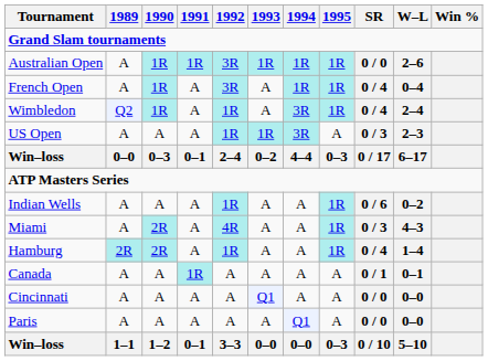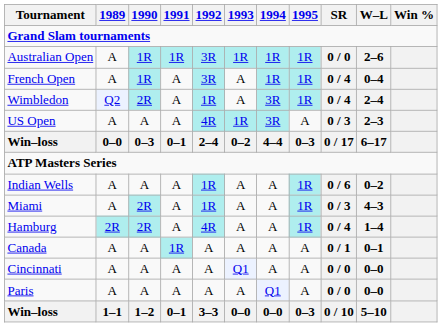 <table class=wikitable style=text-align:center;font-size:97%>
 <tr>
 <th>Tournament</th>
 <th><a href='#'>1989</a></th>
 <th><a href='#'>1990</a></th>
 <th><a href='#'>1991</a></th>
 <th><a href='#'>1992</a></th>
 <th><a href='#'>1993</a></th>
 <th><a href='#'>1994</a></th>
 <th><a href='#'>1995</a></th>
 <th>SR</th>
 <th>W–L</th>
 <th>Win %</th>
 </tr>
 <tr>
 <td colspan=23 align=left><strong><a href='#'>Grand Slam tournaments</a></strong></td>
 </tr>
 <tr>
 <td align=left><a href='#'>Australian Open</a></td>
 <td>A</td>
 <td bgcolor=afeeee><a href='#'>1R</a></td>
 <td bgcolor=afeeee><a href='#'>1R</a></td>
 <td bgcolor=afeeee><a href='#'>3R</a></td>
 <td bgcolor=afeeee><a href='#'>1R</a></td>
 <td bgcolor=afeeee><a href='#'>1R</a></td>
 <td bgcolor=afeeee><a href='#'>1R</a></td>
 <th>0 / 0</th>
 <th>2–6</th>
 <th></th>
 </tr>
 <tr>
 <td align=left><a href='#'>French Open</a></td>
 <td>A</td>
 <td bgcolor=afeeee><a href='#'>1R</a></td>
 <td>A</td>
 <td bgcolor=afeeee><a href='#'>3R</a></td>
 <td>A</td>
 <td bgcolor=afeeee><a href='#'>1R</a></td>
 <td bgcolor=afeeee><a href='#'>1R</a></td>
 <th>0 / 4</th>
 <th>0–4</th>
 <th></th>
 </tr>
 <tr>
 <td align=left><a href='#'>Wimbledon</a></td>
 <td bgcolor=ecf2ff><a href='#'>Q2</a></td>
-<td bgcolor=afeeee><a href='#'>1R</a></td>
+<td bgcolor=afeeee><a href='#'>2R</a></td>
 <td>A</td>
 <td bgcolor=afeeee><a href='#'>1R</a></td>
 <td>A</td>
 <td bgcolor=afeeee><a href='#'>3R</a></td>
 <td bgcolor=afeeee><a href='#'>1R</a></td>
 <th>0 / 4</th>
 <th>2–4</th>
 <th></th>
 </tr>
 <tr>
 <td align=left><a href='#'>US Open</a></td>
 <td>A</td>
 <td>A</td>
 <td>A</td>
-<td bgcolor=afeeee><a href='#'>1R</a></td>
+<td bgcolor=afeeee><a href='#'>4R</a></td>
 <td bgcolor=afeeee><a href='#'>1R</a></td>
 <td bgcolor=afeeee><a href='#'>3R</a></td>
 <td>A</td>
 <th>0 / 3</th>
 <th>2–3</th>
 <th></th>
 </tr>
 <tr>
 <th style=text-align:left>Win–loss</th>
 <th>0–0</th>
 <th>0–3</th>
 <th>0–1</th>
 <th>2–4</th>
 <th>0–2</th>
 <th>4–4</th>
 <th>0–3</th>
 <th>0 / 17</th>
 <th>6–17</th>
 <th></th>
 </tr>
 <tr>
 <td colspan=23 align=left><strong>ATP Masters Series</strong></td>
 </tr>
 <tr>
 <td align=left><a href='#'>Indian Wells</a></td>
 <td>A</td>
 <td>A</td>
 <td>A</td>
 <td bgcolor=afeeee><a href='#'>1R</a></td>
 <td>A</td>
 <td>A</td>
 <td bgcolor=afeeee><a href='#'>1R</a></td>
 <th>0 / 6</th>
 <th>0–2</th>
 <th></th>
 </tr>
 <tr>
 <td align=left><a href='#'>Miami</a></td>
 <td>A</td>
 <td bgcolor=afeeee><a href='#'>2R</a></td>
 <td>A</td>
-<td bgcolor=afeeee><a href='#'>4R</a></td>
+<td bgcolor=afeeee><a href='#'>1R</a></td>
 <td>A</td>
 <td>A</td>
 <td bgcolor=afeeee><a href='#'>1R</a></td>
 <th>0 / 3</th>
 <th>4–3</th>
 <th></th>
 </tr>
 <tr>
 <td align=left><a href='#'>Hamburg</a></td>
 <td bgcolor=afeeee><a href='#'>2R</a></td>
 <td bgcolor=afeeee><a href='#'>2R</a></td>
 <td>A</td>
-<td bgcolor=afeeee><a href='#'>1R</a></td>
+<td bgcolor=afeeee><a href='#'>4R</a></td>
 <td>A</td>
 <td>A</td>
 <td bgcolor=afeeee><a href='#'>1R</a></td>
 <th>0 / 4</th>
 <th>1–4</th>
 <th></th>
 </tr>
 <tr>
 <td align=left><a href='#'>Canada</a></td>
 <td>A</td>
 <td>A</td>
 <td bgcolor=afeeee><a href='#'>1R</a></td>
 <td>A</td>
 <td>A</td>
 <td>A</td>
 <td>A</td>
 <th>0 / 1</th>
 <th>0–1</th>
 <th></th>
 </tr>
 <tr>
 <td align=left><a href='#'>Cincinnati</a></td>
 <td>A</td>
 <td>A</td>
 <td>A</td>
 <td>A</td>
 <td bgcolor=ecf2ff><a href='#'>Q1</a></td>
 <td>A</td>
 <td>A</td>
 <th>0 / 0</th>
 <th>0–0</th>
 <th></th>
 </tr>
 <tr>
 <td align=left><a href='#'>Paris</a></td>
 <td>A</td>
 <td>A</td>
 <td>A</td>
 <td>A</td>
 <td>A</td>
 <td bgcolor=ecf2ff><a href='#'>Q1</a></td>
 <td>A</td>
 <th>0 / 0</th>
 <th>0–0</th>
 <th></th>
 </tr>
 <tr>
 <th style=text-align:left>Win–loss</th>
 <th>1–1</th>
 <th>1–2</th>
 <th>0–1</th>
 <th>3–3</th>
 <th>0–0</th>
 <th>0–0</th>
 <th>0–3</th>
 <th>0 / 10</th>
 <th>5–10</th>
 <th></th>
 </tr>
 </table>
